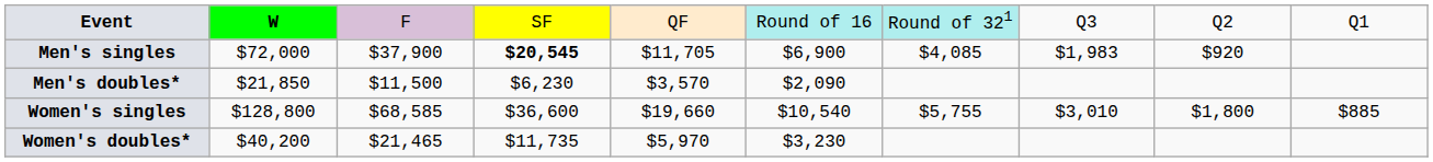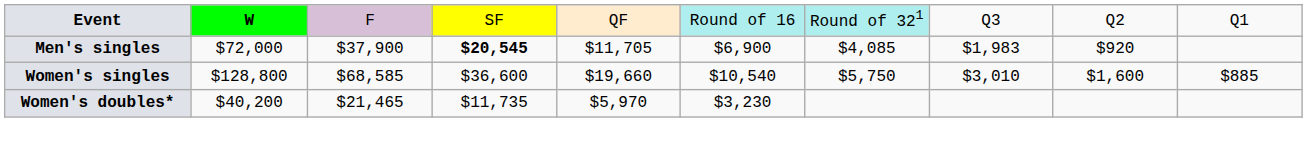 <table class=wikitable style=font-size:90%;text-align:center>
 <tr>
 <td style="width:130px; background:#dfe2e9;"><strong>Event</strong></td>
 <td style="width:80px; background:lime;"><strong>W</strong></td>
 <td style="width:85px; background:thistle;">F</td>
 <td style="width:85px; background:#ff0;">SF</td>
 <td style="width:85px; background:#ffebcd;">QF</td>
 <td style="width:85px; background:#afeeee;">Round of 16</td>
 <td style="width:85px; background:#afeeee;">Round of 32<sup>1</sup></td>
 <td width=85>Q3</td>
 <td width=85>Q2</td>
 <td width=85>Q1</td>
 </tr>
 <tr>
 <td style="background:#dfe2e9;"><strong>Men's singles</strong></td>
 <td>$72,000</td>
 <td>$37,900</td>
 <td><strong>$20,545</strong></td>
 <td>$11,705</td>
 <td>$6,900</td>
 <td>$4,085</td>
 <td>$1,983</td>
 <td>$920</td>
 <td></td>
 </tr>
 <tr>
-<td style="background:#dfe2e9;"><strong>Men's doubles*</strong></td>
-<td>$21,850</td>
-<td>$11,500</td>
-<td>$6,230</td>
-<td>$3,570</td>
-<td>$2,090</td>
-<td></td>
-<td></td>
-<td></td>
-<td></td>
-</tr>
-<tr>
 <td style="background:#dfe2e9;"><strong>Women's singles</strong></td>
 <td>$128,800</td>
 <td>$68,585</td>
 <td>$36,600</td>
 <td>$19,660</td>
 <td>$10,540</td>
-<td>$5,755</td>
+<td>$5,750</td>
 <td>$3,010</td>
-<td>$1,800</td>
+<td>$1,600</td>
 <td>$885</td>
 </tr>
 <tr>
 <td style="background:#dfe2e9;"><strong>Women's doubles*</strong></td>
 <td>$40,200</td>
 <td>$21,465</td>
 <td>$11,735</td>
 <td>$5,970</td>
 <td>$3,230</td>
 <td></td>
 <td></td>
 <td></td>
 <td></td>
 </tr>
 </table>
